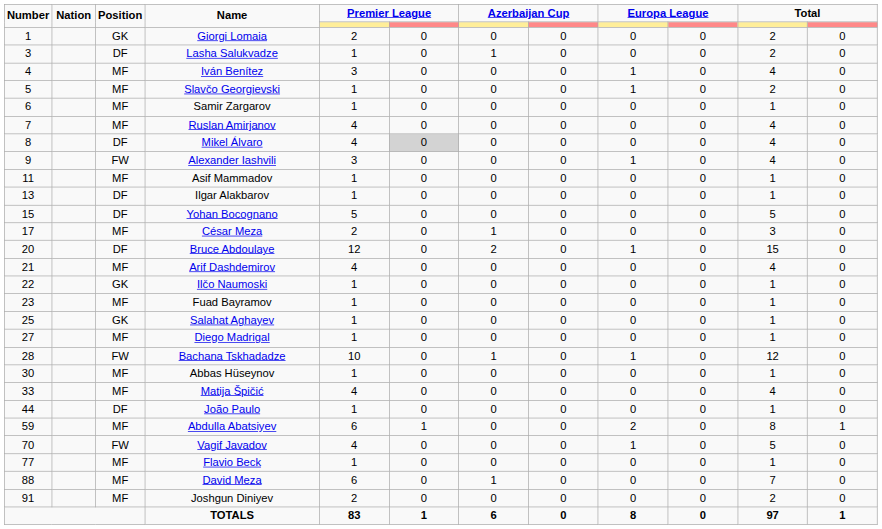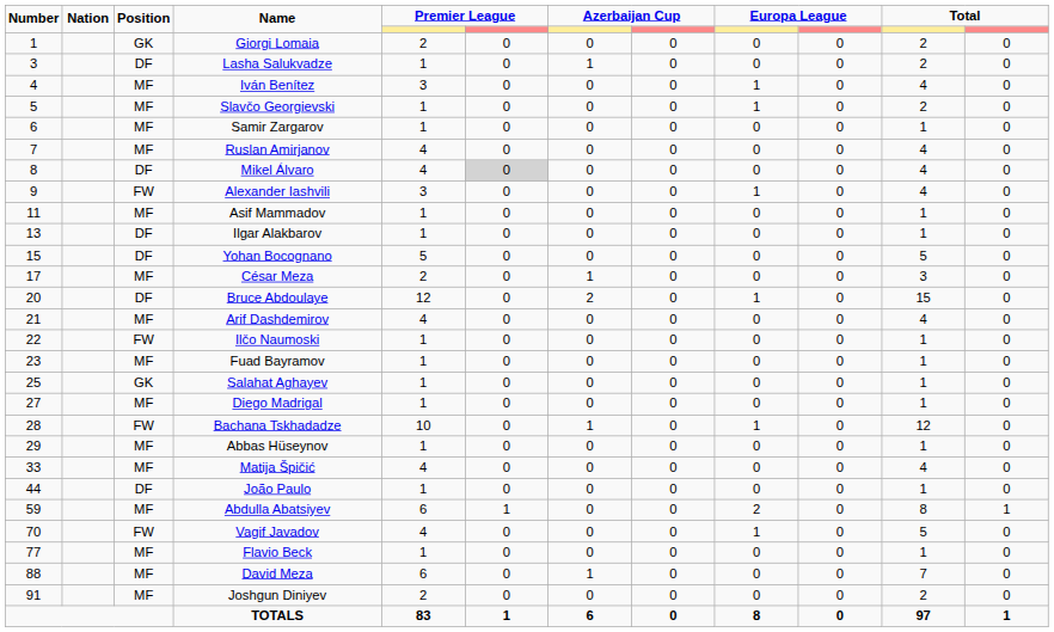 <table class="wikitable" style="text-align:center;">
 <tr>
 <td rowspan="2"  style="width:5%; text-align:center;"><strong>Number</strong></td>
 <td rowspan="2"  style="width:5%; text-align:center;"><strong>Nation</strong></td>
 <td rowspan="2"  style="width:5%; text-align:center;"><strong>Position</strong></td>
 <td rowspan="2"  style="width:20%; text-align:center;"><strong>Name</strong></td>
 <td colspan="2" style="text-align:center;"><strong><a href='#'>Premier League</a></strong></td>
 <td colspan="2" style="text-align:center;"><strong><a href='#'>Azerbaijan Cup</a></strong></td>
 <td colspan="2" style="text-align:center;"><strong><a href='#'>Europa League</a></strong></td>
 <td colspan="2" style="text-align:center;"><strong>Total</strong></td>
 </tr>
 <tr>
 <th style="width:60px; background:#fe9;"></th>
 <th style="width:60px; background:#ff8888;"></th>
 <th style="width:60px; background:#fe9;"></th>
 <th style="width:60px; background:#ff8888;"></th>
 <th style="width:60px; background:#fe9;"></th>
 <th style="width:60px; background:#ff8888;"></th>
 <th style="width:60px; background:#fe9;"></th>
 <th style="width:60px; background:#ff8888;"></th>
 </tr>
 <tr>
 <td>1</td>
 <td></td>
 <td>GK</td>
 <td><a href='#'>Giorgi Lomaia</a></td>
 <td>2</td>
 <td>0</td>
 <td>0</td>
 <td>0</td>
 <td>0</td>
 <td>0</td>
 <td>2</td>
 <td>0</td>
 </tr>
 <tr>
 <td>3</td>
 <td></td>
 <td>DF</td>
 <td><a href='#'>Lasha Salukvadze</a></td>
 <td>1</td>
 <td>0</td>
 <td>1</td>
 <td>0</td>
 <td>0</td>
 <td>0</td>
 <td>2</td>
 <td>0</td>
 </tr>
 <tr>
 <td>4</td>
 <td></td>
 <td>MF</td>
 <td><a href='#'>Iván Benítez</a></td>
 <td>3</td>
 <td>0</td>
 <td>0</td>
 <td>0</td>
 <td>1</td>
 <td>0</td>
 <td>4</td>
 <td>0</td>
 </tr>
 <tr>
 <td>5</td>
 <td></td>
 <td>MF</td>
 <td><a href='#'>Slavčo Georgievski</a></td>
 <td>1</td>
 <td>0</td>
 <td>0</td>
 <td>0</td>
 <td>1</td>
 <td>0</td>
 <td>2</td>
 <td>0</td>
 </tr>
 <tr>
 <td>6</td>
 <td></td>
 <td>MF</td>
 <td>Samir Zargarov</td>
 <td>1</td>
 <td>0</td>
 <td>0</td>
 <td>0</td>
 <td>0</td>
 <td>0</td>
 <td>1</td>
 <td>0</td>
 </tr>
 <tr>
 <td>7</td>
 <td></td>
 <td>MF</td>
 <td><a href='#'>Ruslan Amirjanov</a></td>
 <td>4</td>
 <td>0</td>
 <td>0</td>
 <td>0</td>
 <td>0</td>
 <td>0</td>
 <td>4</td>
 <td>0</td>
 </tr>
 <tr>
 <td>8</td>
 <td></td>
 <td>DF</td>
 <td><a href='#'>Mikel Álvaro</a></td>
 <td>4</td>
 <td style="background: lightgrey;">0</td>
 <td>0</td>
 <td>0</td>
 <td>0</td>
 <td>0</td>
 <td>4</td>
 <td>0</td>
 </tr>
 <tr>
 <td>9</td>
 <td></td>
 <td>FW</td>
 <td><a href='#'>Alexander Iashvili</a></td>
 <td>3</td>
 <td>0</td>
 <td>0</td>
 <td>0</td>
 <td>1</td>
 <td>0</td>
 <td>4</td>
 <td>0</td>
 </tr>
 <tr>
 <td>11</td>
 <td></td>
 <td>MF</td>
 <td>Asif Mammadov</td>
 <td>1</td>
 <td>0</td>
 <td>0</td>
 <td>0</td>
 <td>0</td>
 <td>0</td>
 <td>1</td>
 <td>0</td>
 </tr>
 <tr>
 <td>13</td>
 <td></td>
 <td>DF</td>
 <td>Ilgar Alakbarov</td>
 <td>1</td>
 <td>0</td>
 <td>0</td>
 <td>0</td>
 <td>0</td>
 <td>0</td>
 <td>1</td>
 <td>0</td>
 </tr>
 <tr>
 <td>15</td>
 <td></td>
 <td>DF</td>
 <td><a href='#'>Yohan Bocognano</a></td>
 <td>5</td>
 <td>0</td>
 <td>0</td>
 <td>0</td>
 <td>0</td>
 <td>0</td>
 <td>5</td>
 <td>0</td>
 </tr>
 <tr>
 <td>17</td>
 <td></td>
 <td>MF</td>
 <td><a href='#'>César Meza</a></td>
 <td>2</td>
 <td>0</td>
 <td>1</td>
 <td>0</td>
 <td>0</td>
 <td>0</td>
 <td>3</td>
 <td>0</td>
 </tr>
 <tr>
 <td>20</td>
 <td></td>
 <td>DF</td>
 <td><a href='#'>Bruce Abdoulaye</a></td>
 <td>12</td>
 <td>0</td>
 <td>2</td>
 <td>0</td>
 <td>1</td>
 <td>0</td>
 <td>15</td>
 <td>0</td>
 </tr>
 <tr>
 <td>21</td>
 <td></td>
 <td>MF</td>
 <td><a href='#'>Arif Dashdemirov</a></td>
 <td>4</td>
 <td>0</td>
 <td>0</td>
 <td>0</td>
 <td>0</td>
 <td>0</td>
 <td>4</td>
 <td>0</td>
 </tr>
 <tr>
 <td>22</td>
 <td></td>
-<td>GK</td>
+<td>FW</td>
 <td><a href='#'>Ilčo Naumoski</a></td>
 <td>1</td>
 <td>0</td>
 <td>0</td>
 <td>0</td>
 <td>0</td>
 <td>0</td>
 <td>1</td>
 <td>0</td>
 </tr>
 <tr>
 <td>23</td>
 <td></td>
 <td>MF</td>
 <td>Fuad Bayramov</td>
 <td>1</td>
 <td>0</td>
 <td>0</td>
 <td>0</td>
 <td>0</td>
 <td>0</td>
 <td>1</td>
 <td>0</td>
 </tr>
 <tr>
 <td>25</td>
 <td></td>
 <td>GK</td>
 <td><a href='#'>Salahat Aghayev</a></td>
 <td>1</td>
 <td>0</td>
 <td>0</td>
 <td>0</td>
 <td>0</td>
 <td>0</td>
 <td>1</td>
 <td>0</td>
 </tr>
 <tr>
 <td>27</td>
 <td></td>
 <td>MF</td>
 <td><a href='#'>Diego Madrigal</a></td>
 <td>1</td>
 <td>0</td>
 <td>0</td>
 <td>0</td>
 <td>0</td>
 <td>0</td>
 <td>1</td>
 <td>0</td>
 </tr>
 <tr>
 <td>28</td>
 <td></td>
 <td>FW</td>
 <td><a href='#'>Bachana Tskhadadze</a></td>
 <td>10</td>
 <td>0</td>
 <td>1</td>
 <td>0</td>
 <td>1</td>
 <td>0</td>
 <td>12</td>
 <td>0</td>
 </tr>
 <tr>
-<td>30</td>
+<td>29</td>
 <td></td>
 <td>MF</td>
 <td>Abbas Hüseynov</td>
 <td>1</td>
 <td>0</td>
 <td>0</td>
 <td>0</td>
 <td>0</td>
 <td>0</td>
 <td>1</td>
 <td>0</td>
 </tr>
 <tr>
 <td>33</td>
 <td></td>
 <td>MF</td>
 <td><a href='#'>Matija Špičić</a></td>
 <td>4</td>
 <td>0</td>
 <td>0</td>
 <td>0</td>
 <td>0</td>
 <td>0</td>
 <td>4</td>
 <td>0</td>
 </tr>
 <tr>
 <td>44</td>
 <td></td>
 <td>DF</td>
 <td><a href='#'>João Paulo</a></td>
 <td>1</td>
 <td>0</td>
 <td>0</td>
 <td>0</td>
 <td>0</td>
 <td>0</td>
 <td>1</td>
 <td>0</td>
 </tr>
 <tr>
 <td>59</td>
 <td></td>
 <td>MF</td>
 <td><a href='#'>Abdulla Abatsiyev</a></td>
 <td>6</td>
 <td>1</td>
 <td>0</td>
 <td>0</td>
 <td>2</td>
 <td>0</td>
 <td>8</td>
 <td>1</td>
 </tr>
 <tr>
 <td>70</td>
 <td></td>
 <td>FW</td>
 <td><a href='#'>Vagif Javadov</a></td>
 <td>4</td>
 <td>0</td>
 <td>0</td>
 <td>0</td>
 <td>1</td>
 <td>0</td>
 <td>5</td>
 <td>0</td>
 </tr>
 <tr>
 <td>77</td>
 <td></td>
 <td>MF</td>
 <td><a href='#'>Flavio Beck</a></td>
 <td>1</td>
 <td>0</td>
 <td>0</td>
 <td>0</td>
 <td>0</td>
 <td>0</td>
 <td>1</td>
 <td>0</td>
 </tr>
 <tr>
 <td>88</td>
 <td></td>
 <td>MF</td>
 <td><a href='#'>David Meza</a></td>
 <td>6</td>
 <td>0</td>
 <td>1</td>
 <td>0</td>
 <td>0</td>
 <td>0</td>
 <td>7</td>
 <td>0</td>
 </tr>
 <tr>
 <td>91</td>
 <td></td>
 <td>MF</td>
 <td>Joshgun Diniyev</td>
 <td>2</td>
 <td>0</td>
 <td>0</td>
 <td>0</td>
 <td>0</td>
 <td>0</td>
 <td>2</td>
 <td>0</td>
 </tr>
 <tr>
 <td colspan="3"></td>
 <td><strong>TOTALS</strong></td>
 <td><strong>83</strong></td>
 <td><strong>1</strong></td>
 <td><strong>6</strong></td>
 <td><strong>0</strong></td>
 <td><strong>8</strong></td>
 <td><strong>0</strong></td>
 <td><strong>97</strong></td>
 <td><strong>1</strong></td>
 </tr>
 </table>
